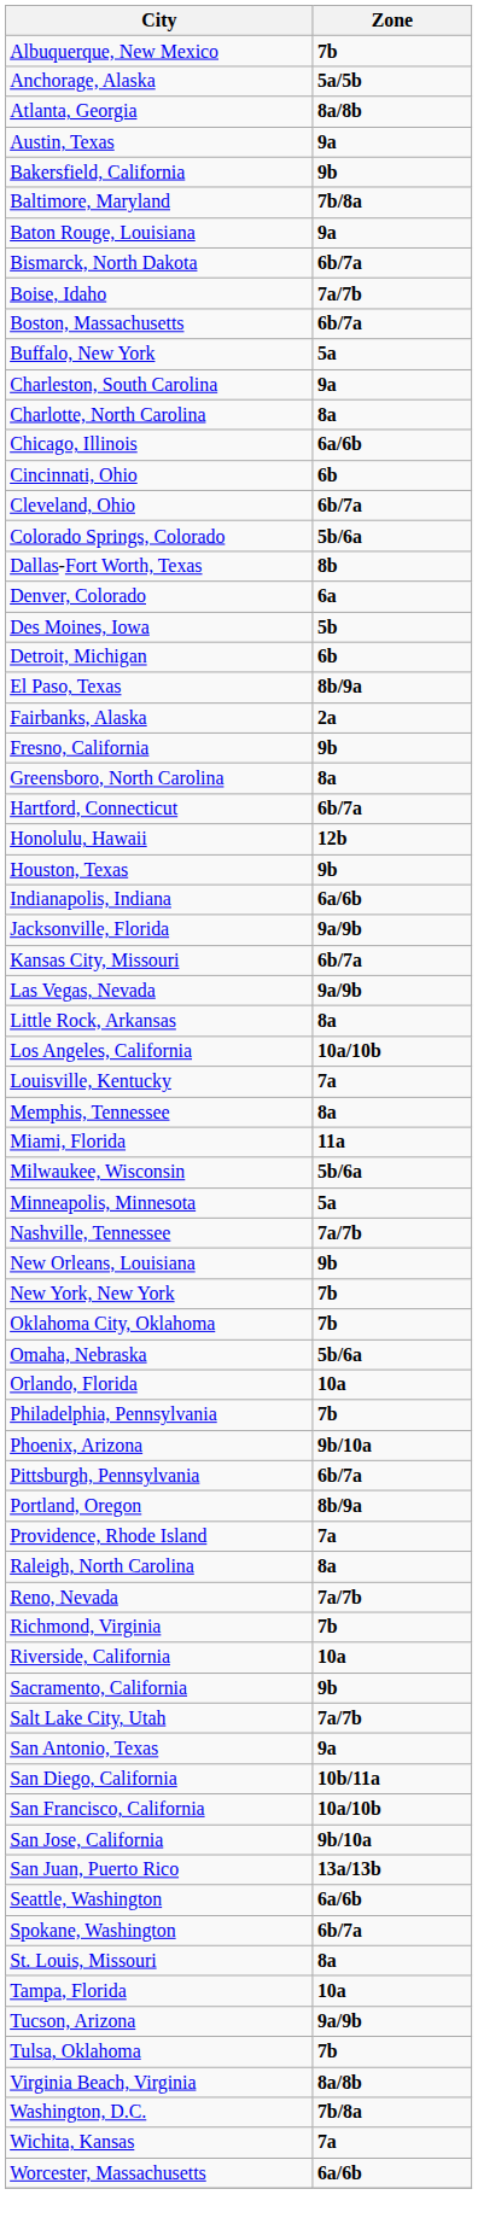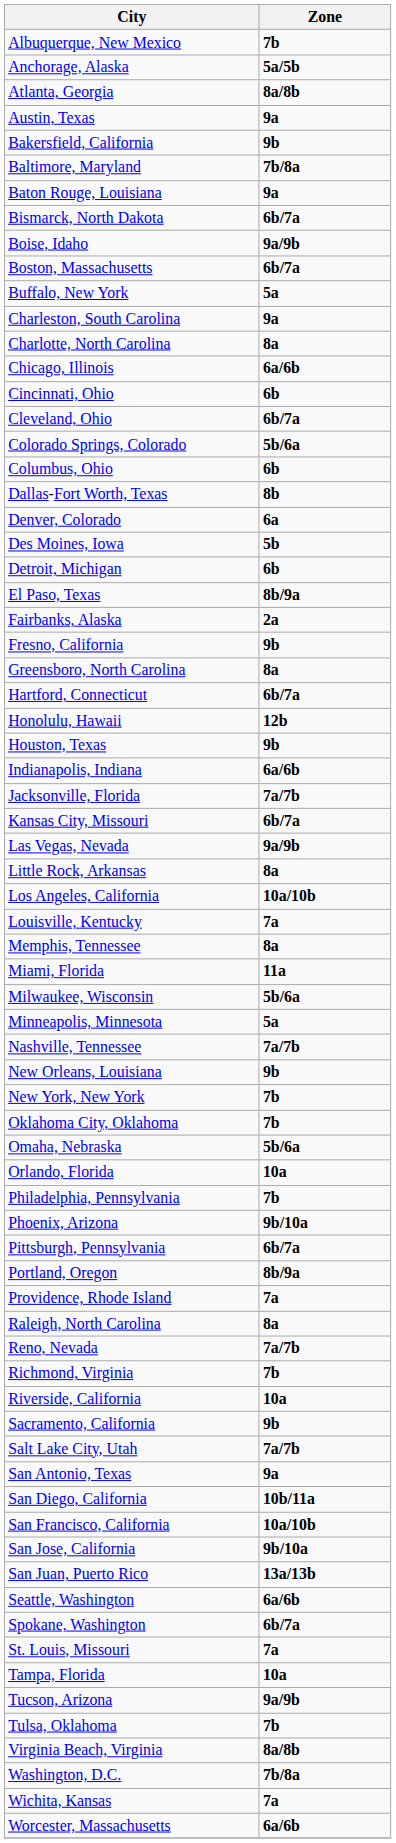 <table class="wikitable sortable mw-collapsible mw-collapsed" cellpadding="4" cellspacing="0">
 <tr style="background:#ccc;">
 <th style="width:250px;">City</th>
 <th width="125">Zone</th>
 </tr>
 <tr>
 <td><a href='#'>Albuquerque, New Mexico</a></td>
 <td><strong>7b</strong></td>
 </tr>
 <tr>
 <td><a href='#'>Anchorage, Alaska</a></td>
 <td><strong>5a/5b</strong></td>
 </tr>
 <tr>
 <td><a href='#'>Atlanta, Georgia</a></td>
 <td><strong>8a/8b</strong></td>
 </tr>
 <tr>
 <td><a href='#'>Austin, Texas</a></td>
 <td><strong>9a</strong></td>
 </tr>
 <tr>
 <td><a href='#'>Bakersfield, California</a></td>
 <td><strong>9b</strong></td>
 </tr>
 <tr>
 <td><a href='#'>Baltimore, Maryland</a></td>
 <td><strong>7b/8a</strong></td>
 </tr>
 <tr>
 <td><a href='#'>Baton Rouge, Louisiana</a></td>
 <td><strong>9a</strong></td>
 </tr>
 <tr>
 <td><a href='#'>Bismarck, North Dakota</a></td>
 <td><strong>6b/7a</strong></td>
 </tr>
 <tr>
 <td><a href='#'>Boise, Idaho</a></td>
-<td><strong>7a/7b</strong></td>
+<td><strong>9a/9b</strong></td>
 </tr>
 <tr>
 <td><a href='#'>Boston, Massachusetts</a></td>
 <td><strong>6b/7a</strong></td>
 </tr>
 <tr>
 <td><a href='#'>Buffalo, New York</a></td>
 <td><strong>5a</strong></td>
 </tr>
 <tr>
 <td><a href='#'>Charleston, South Carolina</a></td>
 <td><strong>9a</strong></td>
 </tr>
 <tr>
 <td><a href='#'>Charlotte, North Carolina</a></td>
 <td><strong>8a</strong></td>
 </tr>
 <tr>
 <td><a href='#'>Chicago, Illinois</a></td>
 <td><strong>6a/6b</strong></td>
 </tr>
 <tr>
 <td><a href='#'>Cincinnati, Ohio</a></td>
 <td><strong>6b</strong></td>
 </tr>
 <tr>
 <td><a href='#'>Cleveland, Ohio</a></td>
 <td><strong>6b/7a</strong></td>
 </tr>
 <tr>
 <td><a href='#'>Colorado Springs, Colorado</a></td>
 <td><strong>5b/6a</strong></td>
+</tr>
+<tr>
+<td><a href='#'>Columbus, Ohio</a></td>
+<td><strong>6b</strong></td>
 </tr>
 <tr>
 <td><a href='#'>Dallas</a>-<a href='#'>Fort Worth, Texas</a></td>
 <td><strong>8b</strong></td>
 </tr>
 <tr>
 <td><a href='#'>Denver, Colorado</a></td>
 <td><strong>6a</strong></td>
 </tr>
 <tr>
 <td><a href='#'>Des Moines, Iowa</a></td>
 <td><strong>5b</strong></td>
 </tr>
 <tr>
 <td><a href='#'>Detroit, Michigan</a></td>
 <td><strong>6b</strong></td>
 </tr>
 <tr>
 <td><a href='#'>El Paso, Texas</a></td>
 <td><strong>8b/9a</strong></td>
 </tr>
 <tr>
 <td><a href='#'>Fairbanks, Alaska</a></td>
 <td><strong>2a</strong></td>
 </tr>
 <tr>
 <td><a href='#'>Fresno, California</a></td>
 <td><strong>9b</strong></td>
 </tr>
 <tr>
 <td><a href='#'>Greensboro, North Carolina</a></td>
 <td><strong>8a</strong></td>
 </tr>
 <tr>
 <td><a href='#'>Hartford, Connecticut</a></td>
 <td><strong>6b/7a</strong></td>
 </tr>
 <tr>
 <td><a href='#'>Honolulu, Hawaii</a></td>
 <td><strong>12b</strong></td>
 </tr>
 <tr>
 <td><a href='#'>Houston, Texas</a></td>
 <td><strong>9b</strong></td>
 </tr>
 <tr>
 <td><a href='#'>Indianapolis, Indiana</a></td>
 <td><strong>6a/6b</strong></td>
 </tr>
 <tr>
 <td><a href='#'>Jacksonville, Florida</a></td>
-<td><strong>9a/9b</strong></td>
+<td><strong>7a/7b</strong></td>
 </tr>
 <tr>
 <td><a href='#'>Kansas City, Missouri</a></td>
 <td><strong>6b/7a</strong></td>
 </tr>
 <tr>
 <td><a href='#'>Las Vegas, Nevada</a></td>
 <td><strong>9a/9b</strong></td>
 </tr>
 <tr>
 <td><a href='#'>Little Rock, Arkansas</a></td>
 <td><strong>8a</strong></td>
 </tr>
 <tr>
 <td><a href='#'>Los Angeles, California</a></td>
 <td><strong>10a/10b</strong></td>
 </tr>
 <tr>
 <td><a href='#'>Louisville, Kentucky</a></td>
 <td><strong>7a</strong></td>
 </tr>
 <tr>
 <td><a href='#'>Memphis, Tennessee</a></td>
 <td><strong>8a</strong></td>
 </tr>
 <tr>
 <td><a href='#'>Miami, Florida</a></td>
 <td><strong>11a</strong></td>
 </tr>
 <tr>
 <td><a href='#'>Milwaukee, Wisconsin</a></td>
 <td><strong>5b/6a</strong></td>
 </tr>
 <tr>
 <td><a href='#'>Minneapolis, Minnesota</a></td>
 <td><strong>5a</strong></td>
 </tr>
 <tr>
 <td><a href='#'>Nashville, Tennessee</a></td>
 <td><strong>7a/7b</strong></td>
 </tr>
 <tr>
 <td><a href='#'>New Orleans, Louisiana</a></td>
 <td><strong>9b</strong></td>
 </tr>
 <tr>
 <td><a href='#'>New York, New York</a></td>
 <td><strong>7b</strong></td>
 </tr>
 <tr>
 <td><a href='#'>Oklahoma City, Oklahoma</a></td>
 <td><strong>7b</strong></td>
 </tr>
 <tr>
 <td><a href='#'>Omaha, Nebraska</a></td>
 <td><strong>5b/6a</strong></td>
 </tr>
 <tr>
 <td><a href='#'>Orlando, Florida</a></td>
 <td><strong>10a</strong></td>
 </tr>
 <tr>
 <td><a href='#'>Philadelphia, Pennsylvania</a></td>
 <td><strong>7b</strong></td>
 </tr>
 <tr>
 <td><a href='#'>Phoenix, Arizona</a></td>
 <td><strong>9b/10a</strong></td>
 </tr>
 <tr>
 <td><a href='#'>Pittsburgh, Pennsylvania</a></td>
 <td><strong>6b/7a</strong></td>
 </tr>
 <tr>
 <td><a href='#'>Portland, Oregon</a></td>
 <td><strong>8b/9a</strong></td>
 </tr>
 <tr>
 <td><a href='#'>Providence, Rhode Island</a></td>
 <td><strong>7a</strong></td>
 </tr>
 <tr>
 <td><a href='#'>Raleigh, North Carolina</a></td>
 <td><strong>8a</strong></td>
 </tr>
 <tr>
 <td><a href='#'>Reno, Nevada</a></td>
 <td><strong>7a/7b</strong></td>
 </tr>
 <tr>
 <td><a href='#'>Richmond, Virginia</a></td>
 <td><strong>7b</strong></td>
 </tr>
 <tr>
 <td><a href='#'>Riverside, California</a></td>
 <td><strong>10a</strong></td>
 </tr>
 <tr>
 <td><a href='#'>Sacramento, California</a></td>
 <td><strong>9b</strong></td>
 </tr>
 <tr>
 <td><a href='#'>Salt Lake City, Utah</a></td>
 <td><strong>7a/7b</strong></td>
 </tr>
 <tr>
 <td><a href='#'>San Antonio, Texas</a></td>
 <td><strong>9a</strong></td>
 </tr>
 <tr>
 <td><a href='#'>San Diego, California</a></td>
 <td><strong>10b/11a</strong></td>
 </tr>
 <tr>
 <td><a href='#'>San Francisco, California</a></td>
 <td><strong>10a/10b</strong></td>
 </tr>
 <tr>
 <td><a href='#'>San Jose, California</a></td>
 <td><strong>9b/10a</strong></td>
 </tr>
 <tr>
 <td><a href='#'>San Juan, Puerto Rico</a></td>
 <td><strong>13a/13b</strong></td>
 </tr>
 <tr>
 <td><a href='#'>Seattle, Washington</a></td>
 <td><strong>6a/6b</strong></td>
 </tr>
 <tr>
 <td><a href='#'>Spokane, Washington</a></td>
 <td><strong>6b/7a</strong></td>
 </tr>
 <tr>
 <td><a href='#'>St. Louis, Missouri</a></td>
-<td><strong>8a</strong></td>
+<td><strong>7a</strong></td>
 </tr>
 <tr>
 <td><a href='#'>Tampa, Florida</a></td>
 <td><strong>10a</strong></td>
 </tr>
 <tr>
 <td><a href='#'>Tucson, Arizona</a></td>
 <td><strong>9a/9b</strong></td>
 </tr>
 <tr>
 <td><a href='#'>Tulsa, Oklahoma</a></td>
 <td><strong>7b</strong></td>
 </tr>
 <tr>
 <td><a href='#'>Virginia Beach, Virginia</a></td>
 <td><strong>8a/8b</strong></td>
 </tr>
 <tr>
 <td><a href='#'>Washington, D.C.</a></td>
 <td><strong>7b/8a</strong></td>
 </tr>
 <tr>
 <td><a href='#'>Wichita, Kansas</a></td>
 <td><strong>7a</strong></td>
 </tr>
 <tr>
 <td><a href='#'>Worcester, Massachusetts</a></td>
 <td><strong>6a/6b</strong></td>
 </tr>
 <tr>
 </tr>
 </table>
